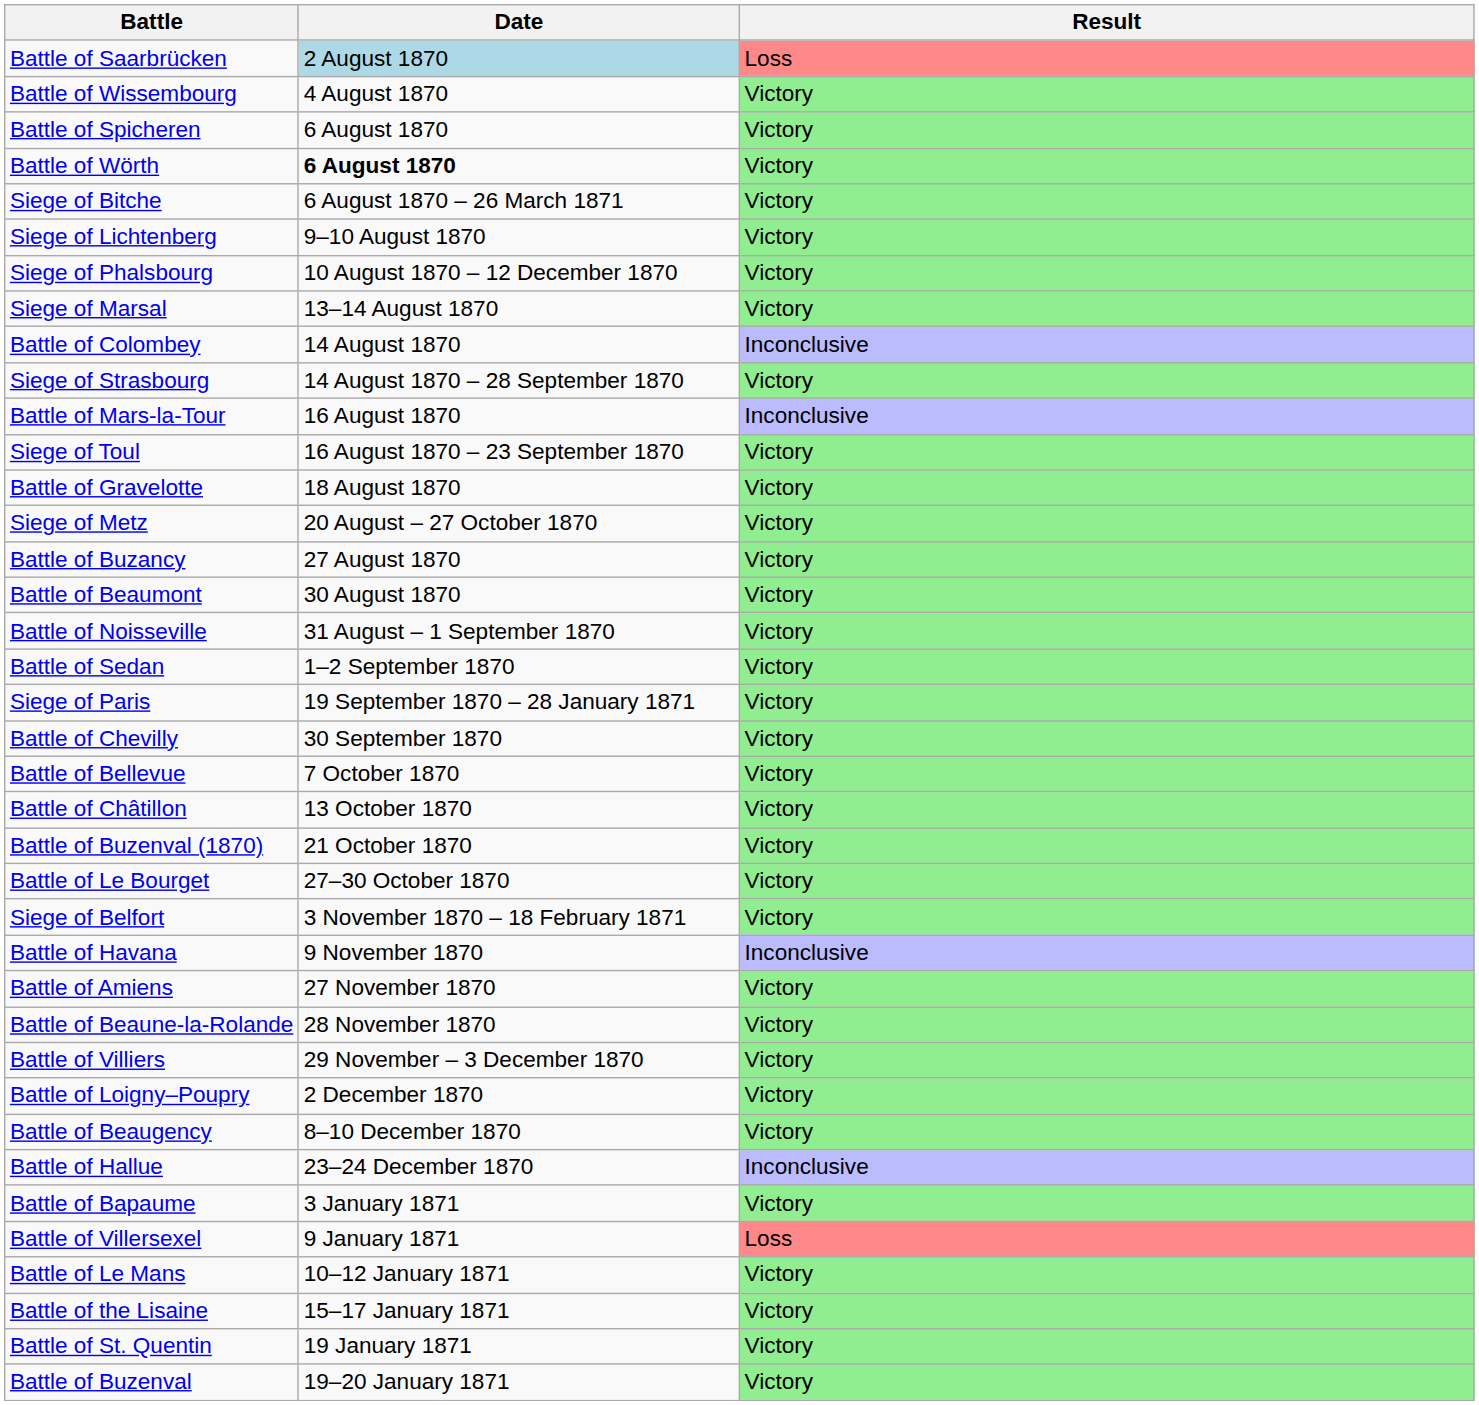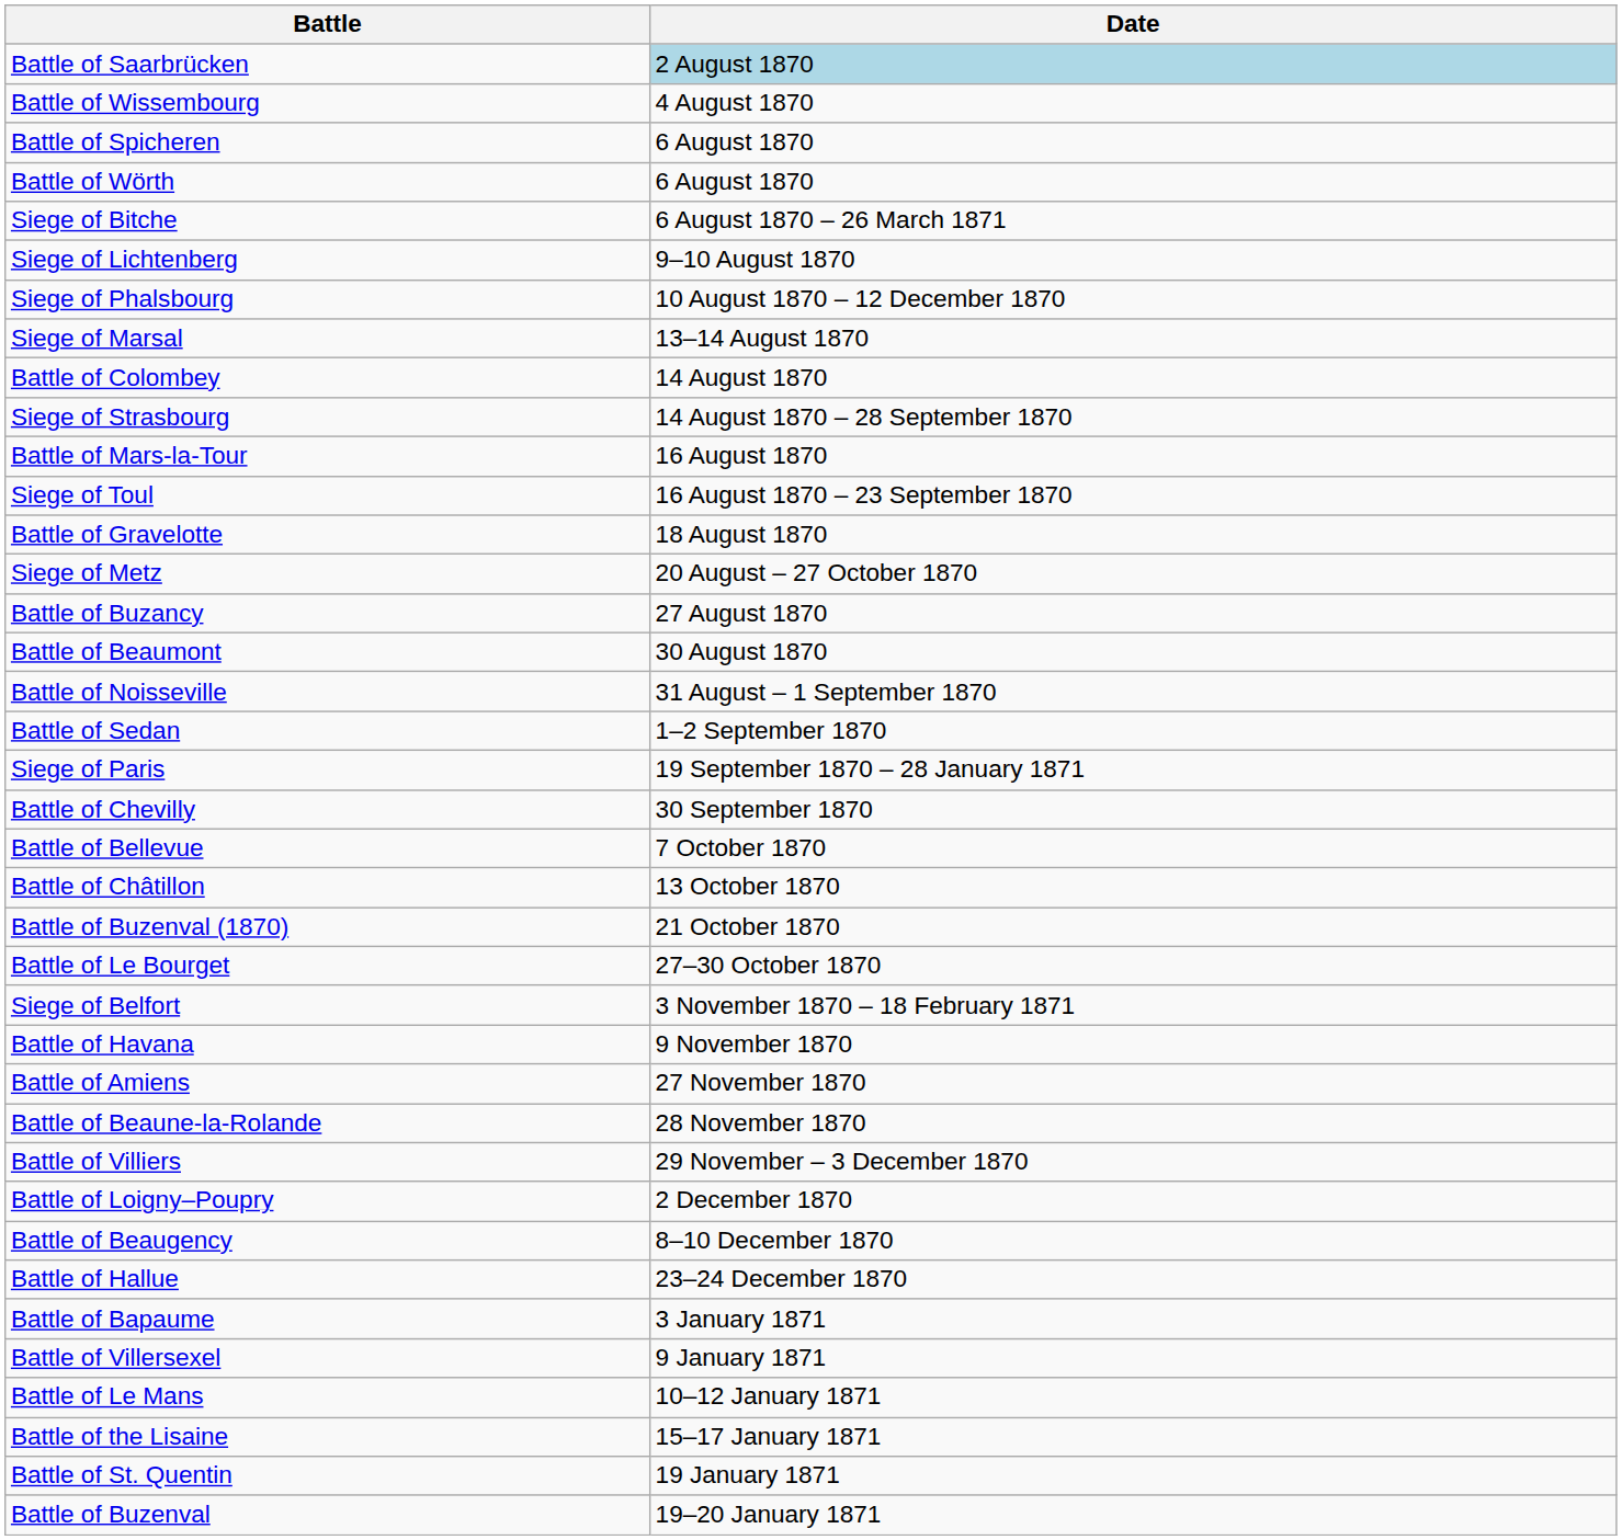 <table class="wikitable">
 <tr>
 <th>Battle</th>
 <th>Date</th>
-<th>Result</th>
 </tr>
 <tr>
 <td width="20%"><a href='#'>Battle of Saarbrücken</a></td>
 <td width="30%" style="background: lightblue;">2 August 1870</td>
-<td width="50%" style="background:#F88">Loss</td>
 </tr>
 <tr>
 <td><a href='#'>Battle of Wissembourg</a></td>
 <td>4 August 1870</td>
-<td style="background:lightgreen">Victory</td>
 </tr>
 <tr>
 <td><a href='#'>Battle of Spicheren</a></td>
 <td>6 August 1870</td>
-<td style="background:lightgreen">Victory</td>
 </tr>
 <tr>
 <td><a href='#'>Battle of Wörth</a></td>
-<td><strong>6 August 1870</strong></td>
-<td style="background:lightgreen">Victory</td>
+<td>6 August 1870</td>
 </tr>
 <tr>
 <td><a href='#'>Siege of Bitche</a></td>
 <td>6 August 1870 – 26 March 1871</td>
-<td style="background:lightgreen">Victory</td>
 </tr>
 <tr>
 <td><a href='#'>Siege of Lichtenberg</a></td>
 <td>9–10 August 1870</td>
-<td style="background:lightgreen">Victory</td>
 </tr>
 <tr>
 <td><a href='#'>Siege of Phalsbourg</a></td>
 <td>10 August 1870 – 12 December 1870</td>
-<td style="background:lightgreen">Victory</td>
 </tr>
 <tr>
 <td><a href='#'>Siege of Marsal</a></td>
 <td>13–14 August 1870</td>
-<td style="background:lightgreen">Victory</td>
 </tr>
 <tr>
 <td><a href='#'>Battle of Colombey</a></td>
 <td>14 August 1870</td>
-<td style="background:#BBF">Inconclusive</td>
 </tr>
 <tr>
 <td><a href='#'>Siege of Strasbourg</a></td>
 <td>14 August 1870 – 28 September 1870</td>
-<td style="background:lightgreen">Victory</td>
 </tr>
 <tr>
 <td><a href='#'>Battle of Mars-la-Tour</a></td>
 <td>16 August 1870</td>
-<td style="background:#BBF">Inconclusive</td>
 </tr>
 <tr>
 <td><a href='#'>Siege of Toul</a></td>
 <td>16 August 1870 – 23 September 1870</td>
-<td style="background:lightgreen">Victory</td>
 </tr>
 <tr>
 <td><a href='#'>Battle of Gravelotte</a></td>
 <td>18 August 1870</td>
-<td style="background:lightgreen">Victory</td>
 </tr>
 <tr>
 <td><a href='#'>Siege of Metz</a></td>
 <td>20 August – 27 October 1870</td>
-<td style="background:lightgreen">Victory</td>
 </tr>
 <tr>
 <td><a href='#'>Battle of Buzancy</a></td>
 <td>27 August 1870</td>
-<td style="background:lightgreen">Victory</td>
 </tr>
 <tr>
 <td><a href='#'>Battle of Beaumont</a></td>
 <td>30 August 1870</td>
-<td style="background:lightgreen">Victory</td>
 </tr>
 <tr>
 <td><a href='#'>Battle of Noisseville</a></td>
 <td>31 August – 1 September 1870</td>
-<td style="background:lightgreen">Victory</td>
 </tr>
 <tr>
 <td><a href='#'>Battle of Sedan</a></td>
 <td>1–2 September 1870</td>
-<td style="background:lightgreen">Victory</td>
 </tr>
 <tr>
 <td><a href='#'>Siege of Paris</a></td>
 <td>19 September 1870 – 28 January 1871</td>
-<td style="background:lightgreen">Victory</td>
 </tr>
 <tr>
 <td><a href='#'>Battle of Chevilly</a></td>
 <td>30 September 1870</td>
-<td style="background:lightgreen">Victory</td>
 </tr>
 <tr>
 <td><a href='#'>Battle of Bellevue</a></td>
 <td>7 October 1870</td>
-<td style="background:lightgreen">Victory</td>
 </tr>
 <tr>
 <td><a href='#'>Battle of Châtillon</a></td>
 <td>13 October 1870</td>
-<td style="background:lightgreen">Victory</td>
 </tr>
 <tr>
 <td><a href='#'>Battle of Buzenval (1870)</a></td>
 <td>21 October 1870</td>
-<td style="background:lightgreen">Victory</td>
 </tr>
 <tr>
 <td><a href='#'>Battle of Le Bourget</a></td>
 <td>27–30 October 1870</td>
-<td style="background:lightgreen">Victory</td>
 </tr>
 <tr>
 <td><a href='#'>Siege of Belfort</a></td>
 <td>3 November 1870 – 18 February 1871</td>
-<td style="background:lightgreen">Victory</td>
 </tr>
 <tr>
 <td><a href='#'>Battle of Havana</a></td>
 <td>9 November 1870</td>
-<td style="background:#BBF">Inconclusive</td>
 </tr>
 <tr>
 <td><a href='#'>Battle of Amiens</a></td>
 <td>27 November 1870</td>
-<td style="background:lightgreen">Victory</td>
 </tr>
 <tr>
 <td><a href='#'>Battle of Beaune-la-Rolande</a></td>
 <td>28 November 1870</td>
-<td style="background:lightgreen">Victory</td>
 </tr>
 <tr>
 <td><a href='#'>Battle of Villiers</a></td>
 <td>29 November – 3 December 1870</td>
-<td style="background:lightgreen">Victory</td>
 </tr>
 <tr>
 <td><a href='#'>Battle of Loigny–Poupry</a></td>
 <td>2 December 1870</td>
-<td style="background:lightgreen">Victory</td>
 </tr>
 <tr>
 <td><a href='#'>Battle of Beaugency</a></td>
 <td>8–10 December 1870</td>
-<td style="background:lightgreen">Victory</td>
 </tr>
 <tr>
 <td><a href='#'>Battle of Hallue</a></td>
 <td>23–24 December 1870</td>
-<td style="background:#BBF">Inconclusive</td>
 </tr>
 <tr>
 <td><a href='#'>Battle of Bapaume</a></td>
 <td>3 January 1871</td>
-<td style="background:lightgreen">Victory</td>
 </tr>
 <tr>
 <td><a href='#'>Battle of Villersexel</a></td>
 <td>9 January 1871</td>
-<td style="background:#F88">Loss</td>
 </tr>
 <tr>
 <td><a href='#'>Battle of Le Mans</a></td>
 <td>10–12 January 1871</td>
-<td style="background:lightgreen">Victory</td>
 </tr>
 <tr>
 <td><a href='#'>Battle of the Lisaine</a></td>
 <td>15–17 January 1871</td>
-<td style="background:lightgreen">Victory</td>
 </tr>
 <tr>
 <td><a href='#'>Battle of St. Quentin</a></td>
 <td>19 January 1871</td>
-<td style="background:lightgreen">Victory</td>
 </tr>
 <tr>
 <td><a href='#'>Battle of Buzenval</a></td>
 <td>19–20 January 1871</td>
-<td style="background:lightgreen">Victory</td>
 </tr>
 </table>
